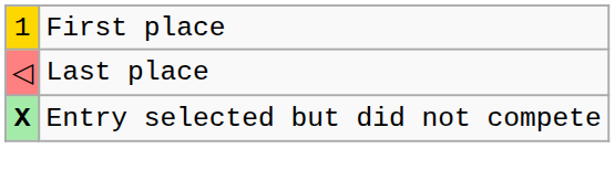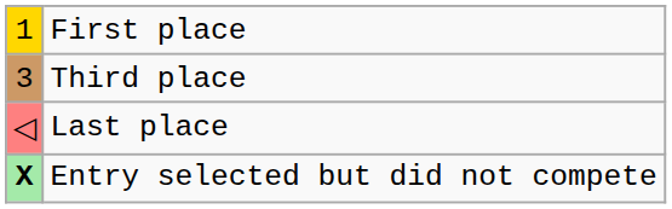 <table class="wikitable">
 <tr>
 <td style="background-color:#FFD700; text-align:center;">1</td>
 <td>First place</td>
+</tr>
+<tr>
+<td style="background-color:#C96; text-align:center;">3</td>
+<td>Third place</td>
 </tr>
 <tr>
 <td style="background-color:#FE8080; text-align:center;">◁</td>
 <td>Last place</td>
 </tr>
 <tr>
 <td style="background-color:#A4EAA9; text-align:center;"><strong>X</strong></td>
 <td>Entry selected but did not compete<br></td>
 </tr>
 </table>
